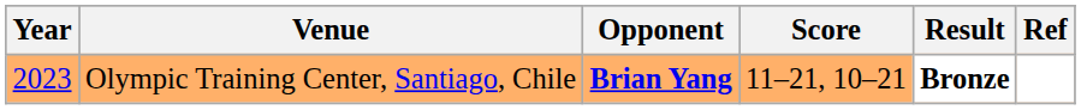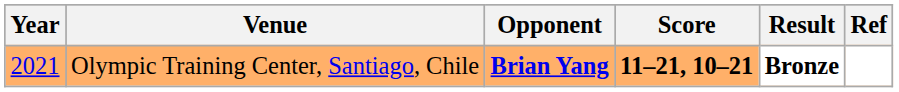 <table class="sortable wikitable" style="font-size: 90%;">
 <tr>
 <th>Year</th>
 <th>Venue</th>
 <th>Opponent</th>
 <th>Score</th>
 <th>Result</th>
 <th>Ref</th>
 </tr>
 <tr style="background:#FFB069">
-<td align="center"><a href='#'>2023</a></td>
+<td align="center"><a href='#'>2021</a></td>
 <td align="left">Olympic Training Center, <a href='#'>Santiago</a>, Chile</td>
 <td align="left"><strong> <a href='#'>Brian Yang</a></strong></td>
-<td align="left">11–21, 10–21</td>
+<td align="left"><strong>11–21, 10–21</strong></td>
 <td style="text-align:left; background:white"> <strong>Bronze</strong></td>
 <td style="text-align:center; background:white"></td>
 </tr>
 </table>
